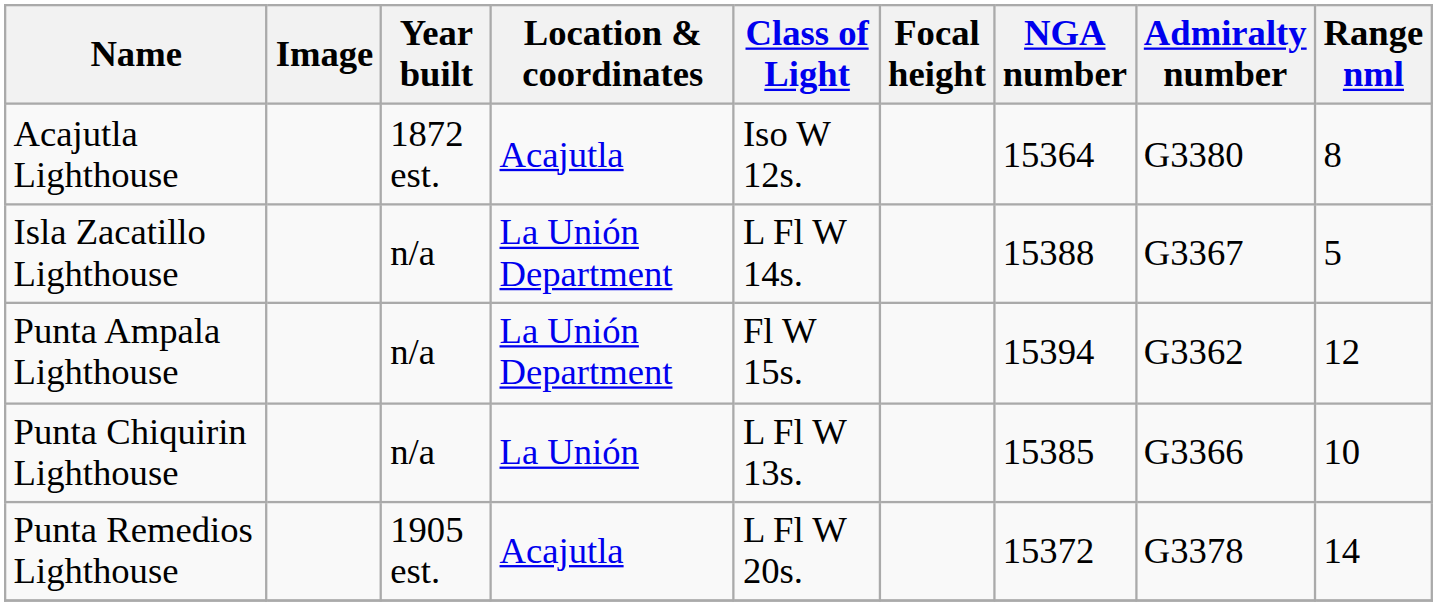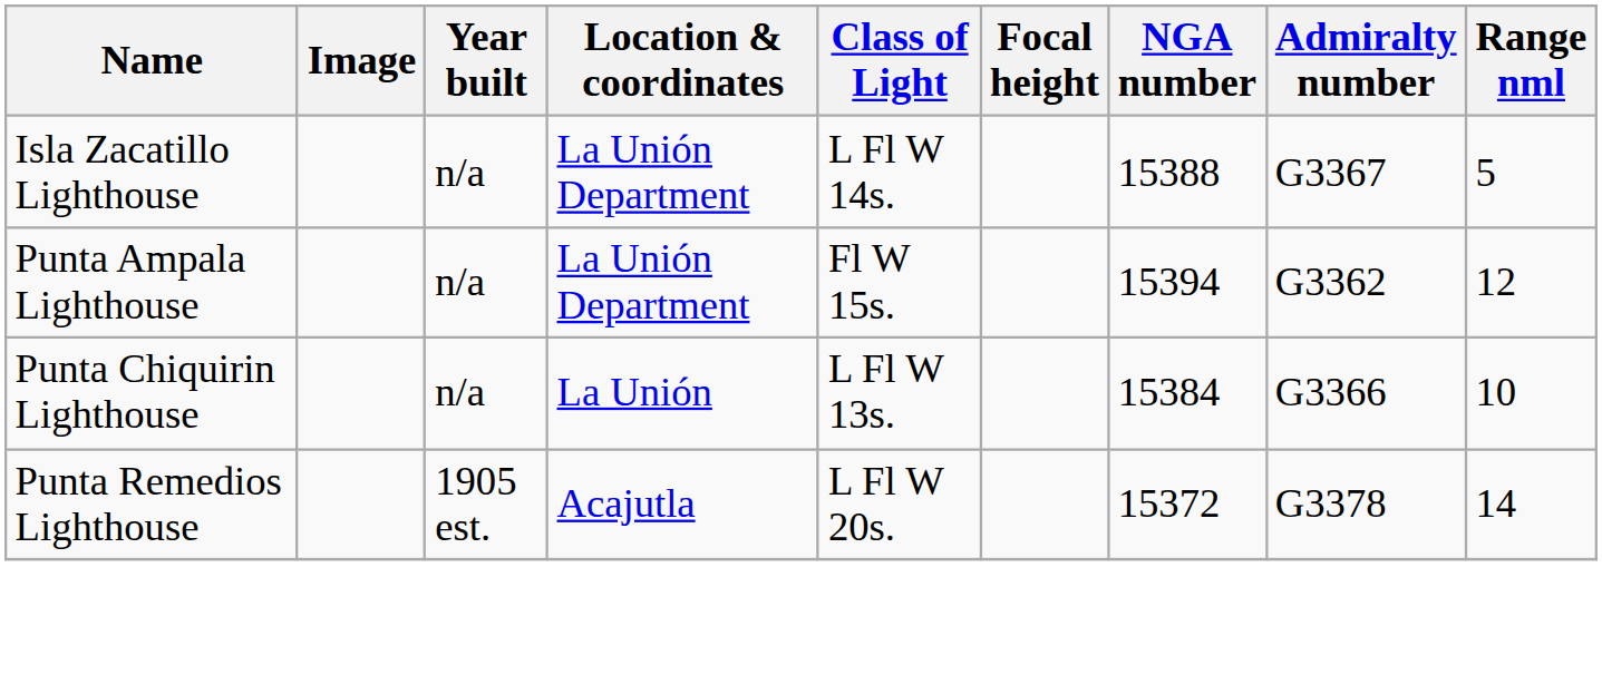 <table class="wikitable sortable" style="width:100%">
 <tr>
 <th>Name</th>
 <th>Image</th>
 <th>Year<br>built</th>
 <th>Location &<br>coordinates</th>
 <th><a href='#'>Class of Light</a></th>
 <th>Focal<br>height</th>
 <th><a href='#'>NGA</a><br>number</th>
 <th><a href='#'>Admiralty</a><br>number</th>
 <th>Range<br><a href='#'>nml</a></th>
-</tr>
-<tr>
-<td>Acajutla Lighthouse</td>
-<td></td>
-<td>1872 est.</td>
-<td><a href='#'>Acajutla</a><br></td>
-<td>Iso W 12s.</td>
-<td></td>
-<td>15364</td>
-<td>G3380</td>
-<td>8</td>
 </tr>
 <tr>
 <td>Isla Zacatillo Lighthouse</td>
 <td></td>
 <td>n/a</td>
 <td><a href='#'>La Unión Department</a><br></td>
 <td>L Fl W 14s.</td>
 <td></td>
 <td>15388</td>
 <td>G3367</td>
 <td>5</td>
 </tr>
 <tr>
 <td>Punta Ampala Lighthouse</td>
 <td></td>
 <td>n/a</td>
 <td><a href='#'>La Unión Department</a><br></td>
 <td>Fl W 15s.</td>
 <td></td>
 <td>15394</td>
 <td>G3362</td>
 <td>12</td>
 </tr>
 <tr>
 <td>Punta Chiquirin Lighthouse</td>
 <td></td>
 <td>n/a</td>
 <td><a href='#'>La Unión</a><br></td>
 <td>L Fl W 13s.</td>
 <td></td>
-<td>15385</td>
+<td>15384</td>
 <td>G3366</td>
 <td>10</td>
 </tr>
 <tr>
 <td>Punta Remedios Lighthouse</td>
 <td></td>
 <td>1905 est.</td>
 <td><a href='#'>Acajutla</a><br></td>
 <td>L Fl W 20s.</td>
 <td></td>
 <td>15372</td>
 <td>G3378</td>
 <td>14</td>
 </tr>
 <tr>
 </tr>
 </table>
